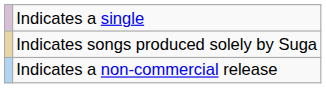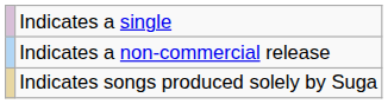 <table class="wikitable" style="font-size:90%;">
 <tr>
 <td style="background-color:#D8BFD8"></td>
 <td>Indicates a <a href='#'>single</a></td>
 </tr>
 <tr>
+<td style="background-color:#b1d6f5"></td>
+<td>Indicates a <a href='#'>non-commercial</a> release</td>
+</tr>
+<tr>
 <td scope="row" style="background-color:#e8d7a2"></td>
 <td>Indicates songs produced solely by Suga</td>
 </tr>
-<tr>
-<td style="background-color:#b1d6f5"></td>
-<td>Indicates a <a href='#'>non-commercial</a> release</td>
-</tr>
 </table>
